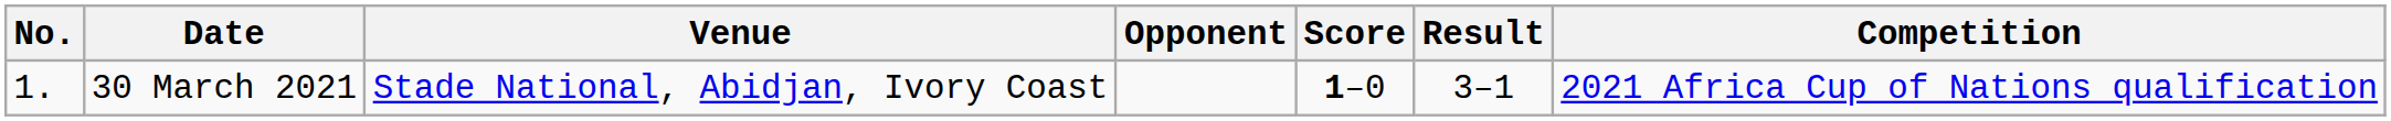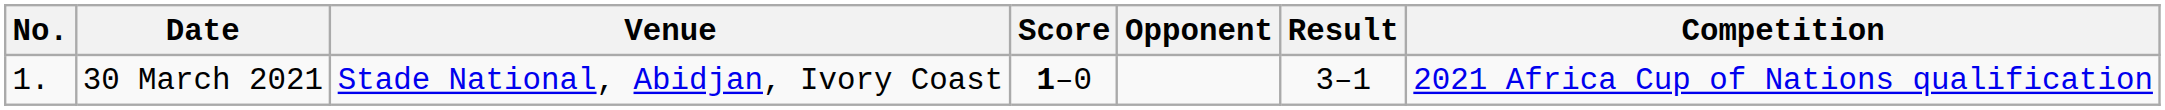 <table class=wikitable style="text-align: left;" align=center>
 <tr>
 <th>No.</th>
 <th>Date</th>
 <th>Venue</th>
+<th>Score</th>
 <th>Opponent</th>
-<th>Score</th>
 <th>Result</th>
 <th>Competition</th>
 </tr>
 <tr>
 <td>1.</td>
 <td>30 March 2021</td>
 <td><a href='#'>Stade National</a>, <a href='#'>Abidjan</a>, Ivory Coast</td>
+<td align=center><strong>1</strong>–0</td>
 <td></td>
-<td align=center><strong>1</strong>–0</td>
 <td align=center>3–1</td>
 <td><a href='#'>2021 Africa Cup of Nations qualification</a></td>
 </tr>
 </table>
